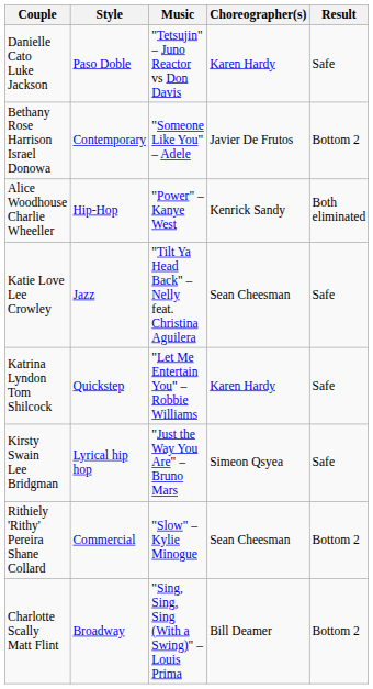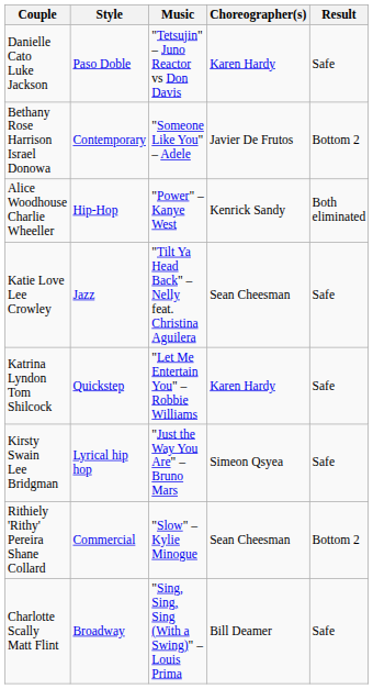 <table class="wikitable" style="width:70%;">
 <tr>
 <th>Couple</th>
 <th>Style</th>
 <th>Music</th>
 <th>Choreographer(s)</th>
 <th>Result</th>
 </tr>
 <tr>
 <td>Danielle Cato<br>Luke Jackson</td>
 <td><a href='#'>Paso Doble</a></td>
 <td>"<a href='#'>Tetsujin</a>" – <a href='#'>Juno Reactor</a> vs <a href='#'>Don Davis</a></td>
 <td><a href='#'>Karen Hardy</a></td>
 <td>Safe</td>
 </tr>
 <tr>
 <td>Bethany Rose Harrison<br>Israel Donowa</td>
 <td><a href='#'>Contemporary</a></td>
 <td>"<a href='#'>Someone Like You</a>" – <a href='#'>Adele</a></td>
 <td>Javier De Frutos</td>
 <td>Bottom 2</td>
 </tr>
 <tr>
 <td>Alice Woodhouse<br>Charlie Wheeller</td>
 <td><a href='#'>Hip-Hop</a></td>
 <td>"<a href='#'>Power</a>" – <a href='#'>Kanye West</a></td>
 <td>Kenrick Sandy</td>
 <td>Both eliminated</td>
 </tr>
 <tr>
 <td>Katie Love<br>Lee Crowley</td>
 <td><a href='#'>Jazz</a></td>
 <td>"<a href='#'>Tilt Ya Head Back</a>" – <a href='#'>Nelly</a> feat. <a href='#'>Christina Aguilera</a></td>
 <td>Sean Cheesman</td>
 <td>Safe</td>
 </tr>
 <tr>
 <td>Katrina Lyndon<br>Tom Shilcock</td>
 <td><a href='#'>Quickstep</a></td>
 <td>"<a href='#'>Let Me Entertain You</a>" – <a href='#'>Robbie Williams</a></td>
 <td><a href='#'>Karen Hardy</a></td>
 <td>Safe</td>
 </tr>
 <tr>
 <td>Kirsty Swain<br>Lee Bridgman</td>
 <td><a href='#'>Lyrical hip hop</a></td>
 <td>"<a href='#'>Just the Way You Are</a>" – <a href='#'>Bruno Mars</a></td>
 <td>Simeon Qsyea</td>
 <td>Safe</td>
 </tr>
 <tr>
 <td>Rithiely 'Rithy' Pereira<br>Shane Collard</td>
 <td><a href='#'>Commercial</a></td>
 <td>"<a href='#'>Slow</a>" – <a href='#'>Kylie Minogue</a></td>
 <td>Sean Cheesman</td>
 <td>Bottom 2</td>
 </tr>
 <tr>
 <td>Charlotte Scally<br>Matt Flint</td>
 <td><a href='#'>Broadway</a></td>
 <td>"<a href='#'>Sing, Sing, Sing (With a Swing)</a>" – <a href='#'>Louis Prima</a></td>
 <td>Bill Deamer</td>
-<td>Bottom 2</td>
+<td>Safe</td>
 </tr>
 </table>
